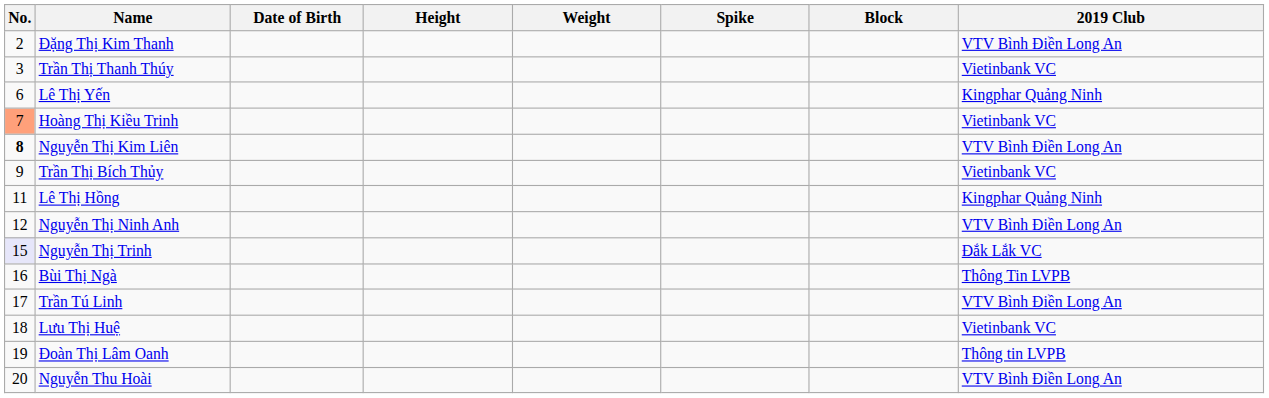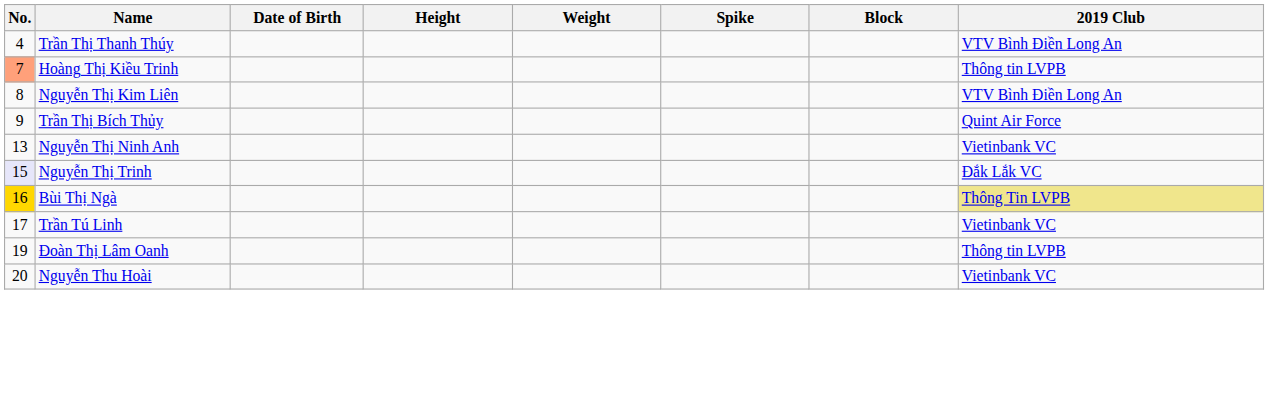 <table class="wikitable sortable" style="font-size:90%; text-align:center;">
 <tr>
 <th>No.</th>
 <th style="width:12em">Name</th>
 <th style="width:8em">Date of Birth</th>
 <th style="width:9em">Height</th>
 <th style="width:9em">Weight</th>
 <th style="width:9em">Spike</th>
 <th style="width:9em">Block</th>
 <th style="width:19em">2019 Club</th>
 </tr>
 <tr>
-<td>2</td>
-<td align=left><a href='#'>Đặng Thị Kim Thanh</a></td>
+<td>4</td>
+<td align=left><a href='#'>Trần Thị Thanh Thúy</a></td>
 <td align=right></td>
 <td></td>
 <td></td>
 <td></td>
 <td></td>
 <td align=left> <a href='#'>VTV Bình Điền Long An</a></td>
-</tr>
-<tr>
-<td>3</td>
-<td align=left><a href='#'>Trần Thị Thanh Thúy</a></td>
-<td align=right></td>
-<td></td>
-<td></td>
-<td></td>
-<td></td>
-<td align=left> <a href='#'>Vietinbank VC</a></td>
-</tr>
-<tr>
-<td>6</td>
-<td align=left><a href='#'>Lê Thị Yến</a></td>
-<td align=right></td>
-<td></td>
-<td></td>
-<td></td>
-<td></td>
-<td align=left> <a href='#'>Kingphar Quảng Ninh</a></td>
 </tr>
 <tr>
 <td style="background: lightsalmon;">7</td>
 <td align=left><a href='#'>Hoàng Thị Kiều Trinh</a></td>
 <td align=right></td>
 <td></td>
 <td></td>
 <td></td>
 <td></td>
-<td align=left> <a href='#'>Vietinbank VC</a></td>
+<td align=left> <a href='#'>Thông tin LVPB</a></td>
 </tr>
 <tr>
-<td><strong>8</strong></td>
+<td>8</td>
 <td align=left><a href='#'>Nguyễn Thị Kim Liên</a></td>
 <td align=right></td>
 <td></td>
 <td></td>
 <td></td>
 <td></td>
 <td align=left> <a href='#'>VTV Bình Điền Long An</a></td>
 </tr>
 <tr>
 <td>9</td>
 <td align=left><a href='#'>Trần Thị Bích Thủy</a></td>
 <td align="right"></td>
 <td></td>
 <td></td>
 <td></td>
 <td></td>
-<td align=left> <a href='#'>Vietinbank VC</a></td>
+<td align=left> <a href='#'>Quint Air Force</a></td>
 </tr>
 <tr>
-<td>11</td>
-<td align=left><a href='#'>Lê Thị Hồng</a></td>
-<td align=right></td>
-<td></td>
-<td></td>
-<td></td>
-<td></td>
-<td align=left> <a href='#'>Kingphar Quảng Ninh</a></td>
-</tr>
-<tr>
-<td>12</td>
+<td>13</td>
 <td align=left><a href='#'>Nguyễn Thị Ninh Anh</a></td>
 <td align=right></td>
 <td></td>
 <td></td>
 <td></td>
 <td></td>
-<td align=left> <a href='#'>VTV Bình Điền Long An</a></td>
+<td align=left> <a href='#'>Vietinbank VC</a></td>
 </tr>
 <tr>
 <td style="background: lavender;">15</td>
 <td align=left><a href='#'>Nguyễn Thị Trinh</a></td>
 <td align=right></td>
 <td></td>
 <td></td>
 <td></td>
 <td></td>
 <td align=left> <a href='#'>Đắk Lắk VC</a></td>
 </tr>
 <tr>
-<td>16</td>
+<td style="background: gold;">16</td>
 <td align=left><a href='#'>Bùi Thị Ngà</a></td>
 <td align=right></td>
 <td></td>
 <td></td>
 <td></td>
 <td></td>
-<td align=left> <a href='#'>Thông Tin LVPB</a></td>
+<td align=left style="background: khaki;"> <a href='#'>Thông Tin LVPB</a></td>
 </tr>
 <tr>
 <td>17</td>
 <td align=left><a href='#'>Trần Tú Linh</a></td>
-<td align=right></td>
-<td></td>
-<td></td>
-<td></td>
-<td></td>
-<td align=left> <a href='#'>VTV Bình Điền Long An</a></td>
-</tr>
-<tr>
-<td>18</td>
-<td align=left><a href='#'>Lưu Thị Huệ</a></td>
 <td align=right></td>
 <td></td>
 <td></td>
 <td></td>
 <td></td>
 <td align=left> <a href='#'>Vietinbank VC</a></td>
 </tr>
 <tr>
 <td>19</td>
 <td align=left><a href='#'>Đoàn Thị Lâm Oanh</a></td>
 <td align=right></td>
 <td></td>
 <td></td>
 <td></td>
 <td></td>
 <td align=left> <a href='#'>Thông tin LVPB</a></td>
 </tr>
 <tr>
 <td>20</td>
 <td align=left><a href='#'>Nguyễn Thu Hoài</a></td>
 <td align=right></td>
 <td></td>
 <td></td>
 <td></td>
 <td></td>
-<td align=left> <a href='#'>VTV Bình Điền Long An</a></td>
+<td align=left> <a href='#'>Vietinbank VC</a></td>
 </tr>
 </table>
